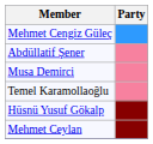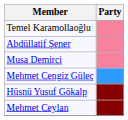 <table class=wikitable style="border:1px solid #8888aa; background-color:#f7f8ff; padding:0px; font-size:90%;">
 <tr>
 <th>Member</th>
 <th>Party</th>
 </tr>
 <tr>
-<td><a href='#'>Mehmet Cengiz Güleç</a></td>
-<td style="background: #2E9AFE"></td>
+<td>Temel Karamollaoğlu</td>
+<td style="background: #F7819F"></td>
 </tr>
 <tr>
 <td><a href='#'>Abdüllatif Şener</a></td>
 <td style="background: #F7819F"></td>
 </tr>
 <tr>
 <td><a href='#'>Musa Demirci</a></td>
 <td style="background: #F7819F"></td>
 </tr>
 <tr>
-<td>Temel Karamollaoğlu</td>
-<td style="background: #F7819F"></td>
+<td><a href='#'>Mehmet Cengiz Güleç</a></td>
+<td style="background: #2E9AFE"></td>
 </tr>
 <tr>
 <td><a href='#'>Hüsnü Yusuf Gökalp</a></td>
 <td style="background: #870000"></td>
 </tr>
 <tr>
 <td><a href='#'>Mehmet Ceylan</a></td>
 <td style="background: #870000"></td>
 </tr>
 <tr>
 </tr>
 </table>
